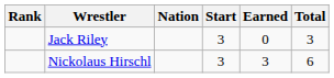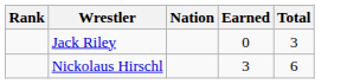 <table class="wikitable sortable" style="text-align:center;">
 <tr>
 <th>Rank</th>
 <th>Wrestler</th>
 <th>Nation</th>
-<th>Start</th>
 <th>Earned</th>
 <th>Total</th>
 </tr>
 <tr>
 <td></td>
 <td align=left><a href='#'>Jack Riley</a></td>
 <td align=left></td>
-<td>3</td>
 <td>0</td>
 <td>3</td>
 </tr>
 <tr>
 <td></td>
 <td align=left><a href='#'>Nickolaus Hirschl</a></td>
 <td align=left></td>
 <td>3</td>
-<td>3</td>
 <td>6</td>
 </tr>
 </table>
